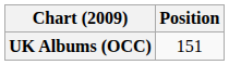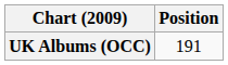 <table class="wikitable plainrowheaders">
 <tr>
 <th>Chart (2009)</th>
 <th>Position</th>
 </tr>
 <tr>
 <th scope="row">UK Albums (OCC)</th>
-<td style="text-align:center;">151</td>
+<td style="text-align:center;">191</td>
 </tr>
 </table>
